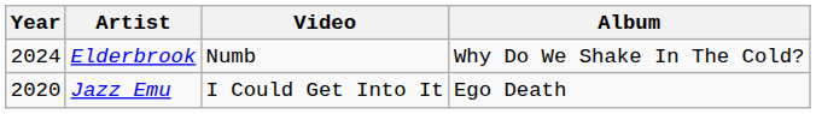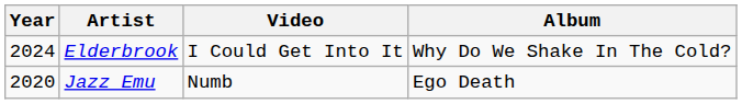 <table class="wikitable sortable">
 <tr>
 <th>Year</th>
 <th>Artist</th>
 <th>Video</th>
 <th class="unsortable">Album</th>
 </tr>
 <tr>
 <td>2024</td>
 <td><em><a href='#'>Elderbrook</a></em></td>
-<td>Numb</td>
+<td>I Could Get Into It</td>
 <td>Why Do We Shake In The Cold?</td>
 </tr>
 <tr>
 <td>2020</td>
 <td><em><a href='#'>Jazz Emu</a></em></td>
-<td>I Could Get Into It</td>
+<td>Numb</td>
 <td>Ego Death</td>
 </tr>
 </table>
